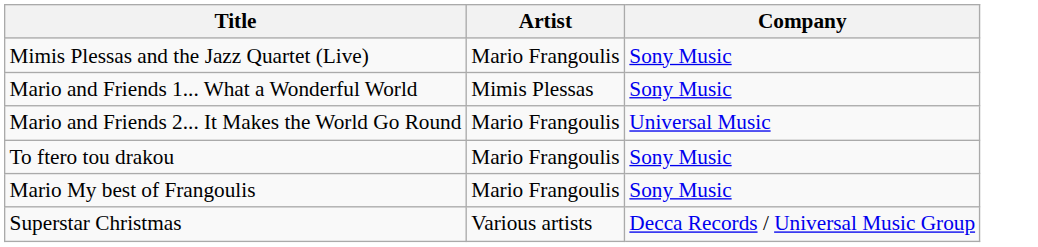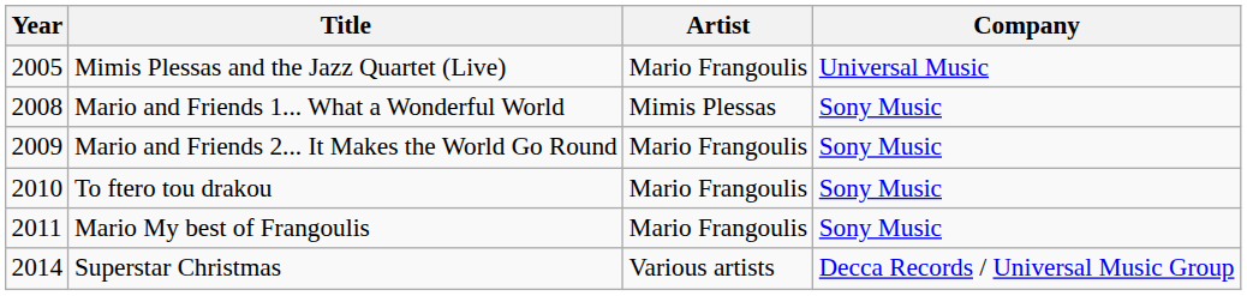 <table class="wikitable">
 <tr>
+<th>Year</th>
 <th>Title</th>
 <th>Artist</th>
 <th>Company</th>
 </tr>
 <tr>
+<td>2005</td>
 <td>Mimis Plessas and the Jazz Quartet (Live)</td>
 <td>Mario Frangoulis</td>
-<td><a href='#'>Sony Music</a></td>
+<td><a href='#'>Universal Music</a></td>
 </tr>
 <tr>
+<td>2008</td>
 <td>Mario and Friends 1... What a Wonderful World</td>
 <td>Mimis Plessas</td>
 <td><a href='#'>Sony Music</a></td>
 </tr>
 <tr>
+<td>2009</td>
 <td>Mario and Friends 2... It Makes the World Go Round</td>
 <td>Mario Frangoulis</td>
-<td><a href='#'>Universal Music</a></td>
+<td><a href='#'>Sony Music</a></td>
 </tr>
 <tr>
+<td>2010</td>
 <td>To ftero tou drakou</td>
 <td>Mario Frangoulis</td>
 <td><a href='#'>Sony Music</a></td>
 </tr>
 <tr>
+<td>2011</td>
 <td>Mario My best of Frangoulis</td>
 <td>Mario Frangoulis</td>
 <td><a href='#'>Sony Music</a></td>
 </tr>
 <tr>
+<td>2014</td>
 <td>Superstar Christmas</td>
 <td>Various artists</td>
 <td><a href='#'>Decca Records</a> / <a href='#'>Universal Music Group</a></td>
 </tr>
 </table>
